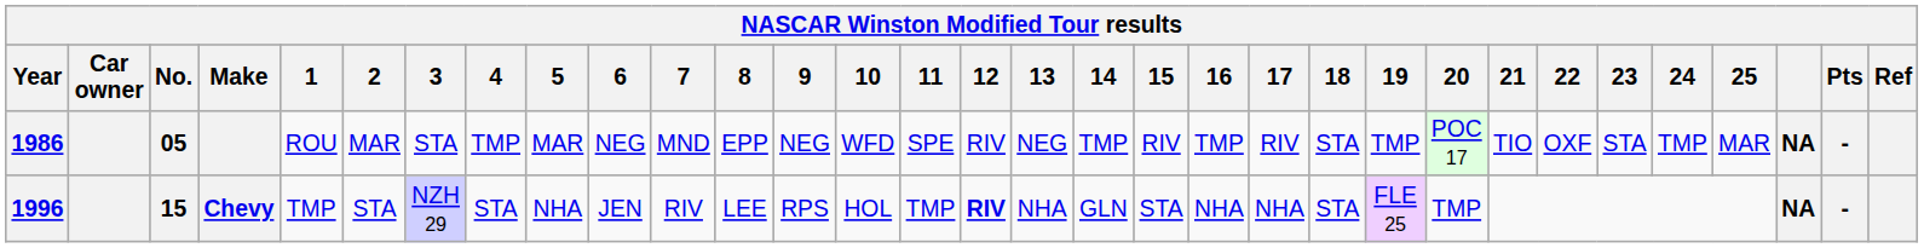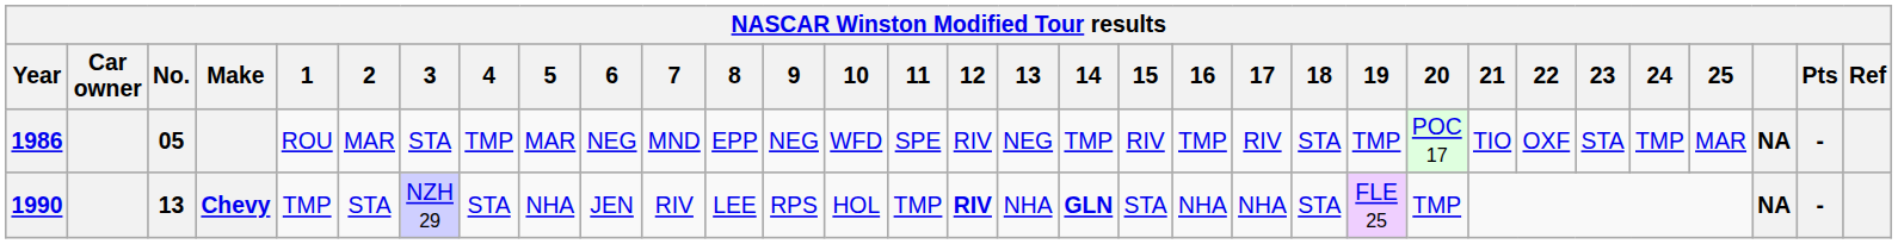 <table class="wikitable" style="text-align:center; font-size:75%">
 <tr>
 <th colspan=38><a href='#'>NASCAR Winston Modified Tour</a> results</th>
 </tr>
 <tr>
 <th>Year</th>
 <th>Car owner</th>
 <th>No.</th>
 <th>Make</th>
 <th>1</th>
 <th>2</th>
 <th>3</th>
 <th>4</th>
 <th>5</th>
 <th>6</th>
 <th>7</th>
 <th>8</th>
 <th>9</th>
 <th>10</th>
 <th>11</th>
 <th>12</th>
 <th>13</th>
 <th>14</th>
 <th>15</th>
 <th>16</th>
 <th>17</th>
 <th>18</th>
 <th>19</th>
 <th>20</th>
 <th>21</th>
 <th>22</th>
 <th>23</th>
 <th>24</th>
 <th>25</th>
 <th></th>
 <th>Pts</th>
 <th>Ref</th>
 </tr>
 <tr>
 <th><a href='#'>1986</a></th>
 <th></th>
 <th>05</th>
 <th></th>
 <td><a href='#'>ROU</a></td>
 <td><a href='#'>MAR</a></td>
 <td><a href='#'>STA</a></td>
 <td><a href='#'>TMP</a></td>
 <td><a href='#'>MAR</a></td>
 <td><a href='#'>NEG</a></td>
 <td><a href='#'>MND</a></td>
 <td><a href='#'>EPP</a></td>
 <td><a href='#'>NEG</a></td>
 <td><a href='#'>WFD</a></td>
 <td><a href='#'>SPE</a></td>
 <td><a href='#'>RIV</a></td>
 <td><a href='#'>NEG</a></td>
 <td><a href='#'>TMP</a></td>
 <td><a href='#'>RIV</a></td>
 <td><a href='#'>TMP</a></td>
 <td><a href='#'>RIV</a></td>
 <td><a href='#'>STA</a></td>
 <td><a href='#'>TMP</a></td>
 <td style="background:#DFFFDF;"><a href='#'>POC</a><br><small>17</small></td>
 <td><a href='#'>TIO</a></td>
 <td><a href='#'>OXF</a></td>
 <td><a href='#'>STA</a></td>
 <td><a href='#'>TMP</a></td>
 <td><a href='#'>MAR</a></td>
 <th>NA</th>
 <th>-</th>
 <th></th>
 </tr>
 <tr>
-<th><a href='#'>1996</a></th>
+<th><a href='#'>1990</a></th>
 <th></th>
-<th>15</th>
+<th>13</th>
 <th><a href='#'>Chevy</a></th>
 <td><a href='#'>TMP</a></td>
 <td><a href='#'>STA</a></td>
 <td style="background:#CFCFFF;"><a href='#'>NZH</a><br><small>29</small></td>
 <td><a href='#'>STA</a></td>
 <td><a href='#'>NHA</a></td>
 <td><a href='#'>JEN</a></td>
 <td><a href='#'>RIV</a></td>
 <td><a href='#'>LEE</a></td>
 <td><a href='#'>RPS</a></td>
 <td><a href='#'>HOL</a></td>
 <td><a href='#'>TMP</a></td>
 <td><strong><a href='#'>RIV</a></strong></td>
 <td><a href='#'>NHA</a></td>
-<td><a href='#'>GLN</a></td>
+<td><strong><a href='#'>GLN</a></strong></td>
 <td><a href='#'>STA</a></td>
 <td><a href='#'>NHA</a></td>
 <td><a href='#'>NHA</a></td>
 <td><a href='#'>STA</a></td>
 <td style="background:#EFCFFF;"><a href='#'>FLE</a><br><small>25</small></td>
 <td><a href='#'>TMP</a></td>
 <td colspan=5></td>
 <th>NA</th>
 <th>-</th>
 <th></th>
 </tr>
 </table>
